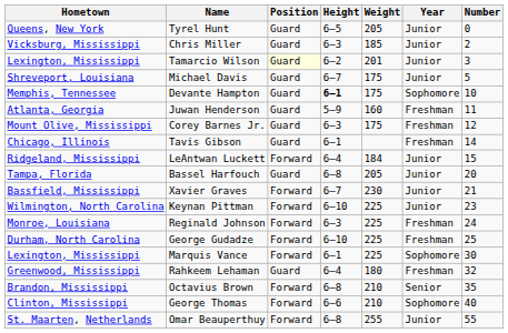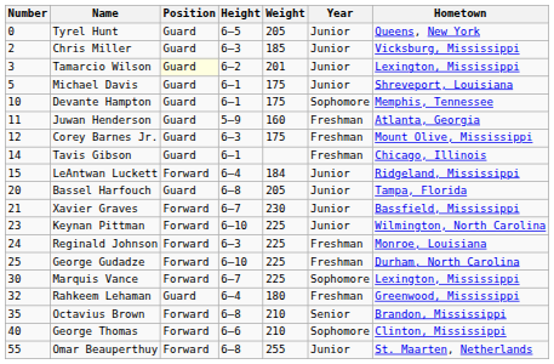 <table class="wikitable sortable" style="font-size: 95%;">
 <tr>
-<th>Hometown</th>
+<th>Number</th>
 <th>Name</th>
 <th>Position</th>
 <th>Height</th>
 <th>Weight</th>
 <th>Year</th>
-<th>Number</th>
+<th>Hometown</th>
 </tr>
 <tr>
-<td><a href='#'>Queens</a>, <a href='#'>New York</a></td>
+<td>0</td>
 <td>Tyrel Hunt</td>
 <td>Guard</td>
 <td>6–5</td>
 <td>205</td>
 <td>Junior</td>
-<td>0</td>
+<td><a href='#'>Queens</a>, <a href='#'>New York</a></td>
 </tr>
 <tr>
-<td><a href='#'>Vicksburg, Mississippi</a></td>
+<td>2</td>
 <td>Chris Miller</td>
 <td>Guard</td>
 <td>6–3</td>
 <td>185</td>
 <td>Junior</td>
-<td>2</td>
+<td><a href='#'>Vicksburg, Mississippi</a></td>
 </tr>
 <tr>
-<td><a href='#'>Lexington, Mississippi</a></td>
+<td>3</td>
 <td>Tamarcio Wilson</td>
 <td style="background: lightyellow;">Guard</td>
 <td>6–2</td>
 <td>201</td>
 <td>Junior</td>
-<td>3</td>
+<td><a href='#'>Lexington, Mississippi</a></td>
 </tr>
 <tr>
-<td><a href='#'>Shreveport, Louisiana</a></td>
+<td>5</td>
 <td>Michael Davis</td>
 <td>Guard</td>
-<td>6–7</td>
+<td>6–1</td>
 <td>175</td>
 <td>Junior</td>
-<td>5</td>
+<td><a href='#'>Shreveport, Louisiana</a></td>
 </tr>
 <tr>
-<td><a href='#'>Memphis, Tennessee</a></td>
+<td>10</td>
 <td>Devante Hampton</td>
 <td>Guard</td>
-<td><strong>6–1</strong></td>
+<td>6–1</td>
 <td>175</td>
 <td>Sophomore</td>
-<td>10</td>
+<td><a href='#'>Memphis, Tennessee</a></td>
 </tr>
 <tr>
-<td><a href='#'>Atlanta, Georgia</a></td>
+<td>11</td>
 <td>Juwan Henderson</td>
 <td>Guard</td>
 <td>5–9</td>
 <td>160</td>
 <td>Freshman</td>
-<td>11</td>
+<td><a href='#'>Atlanta, Georgia</a></td>
 </tr>
 <tr>
-<td><a href='#'>Mount Olive, Mississippi</a></td>
+<td>12</td>
 <td>Corey Barnes Jr.</td>
 <td>Guard</td>
 <td>6–3</td>
 <td>175</td>
 <td>Freshman</td>
-<td>12</td>
+<td><a href='#'>Mount Olive, Mississippi</a></td>
 </tr>
 <tr>
-<td><a href='#'>Chicago, Illinois</a></td>
+<td>14</td>
 <td>Tavis Gibson</td>
 <td>Guard</td>
 <td>6–1</td>
 <td></td>
 <td>Freshman</td>
-<td>14</td>
+<td><a href='#'>Chicago, Illinois</a></td>
 </tr>
 <tr>
-<td><a href='#'>Ridgeland, Mississippi</a></td>
+<td>15</td>
 <td>LeAntwan Luckett</td>
 <td>Forward</td>
 <td>6–4</td>
 <td>184</td>
 <td>Junior</td>
-<td>15</td>
+<td><a href='#'>Ridgeland, Mississippi</a></td>
 </tr>
 <tr>
-<td><a href='#'>Tampa, Florida</a></td>
+<td>20</td>
 <td>Bassel Harfouch</td>
 <td>Guard</td>
 <td>6–8</td>
 <td>205</td>
 <td>Junior</td>
-<td>20</td>
+<td><a href='#'>Tampa, Florida</a></td>
 </tr>
 <tr>
-<td><a href='#'>Bassfield, Mississippi</a></td>
+<td>21</td>
 <td>Xavier Graves</td>
 <td>Forward</td>
 <td>6–7</td>
 <td>230</td>
 <td>Junior</td>
-<td>21</td>
+<td><a href='#'>Bassfield, Mississippi</a></td>
 </tr>
 <tr>
-<td><a href='#'>Wilmington, North Carolina</a></td>
+<td>23</td>
 <td>Keynan Pittman</td>
 <td>Forward</td>
 <td>6–10</td>
 <td>225</td>
 <td>Junior</td>
-<td>23</td>
+<td><a href='#'>Wilmington, North Carolina</a></td>
 </tr>
 <tr>
-<td><a href='#'>Monroe, Louisiana</a></td>
+<td>24</td>
 <td>Reginald Johnson</td>
 <td>Forward</td>
 <td>6–3</td>
 <td>225</td>
 <td>Freshman</td>
-<td>24</td>
+<td><a href='#'>Monroe, Louisiana</a></td>
 </tr>
 <tr>
-<td><a href='#'>Durham, North Carolina</a></td>
+<td>25</td>
 <td>George Gudadze</td>
 <td>Forward</td>
 <td>6–10</td>
 <td>225</td>
 <td>Freshman</td>
-<td>25</td>
+<td><a href='#'>Durham, North Carolina</a></td>
 </tr>
 <tr>
-<td><a href='#'>Lexington, Mississippi</a></td>
+<td>30</td>
 <td>Marquis Vance</td>
 <td>Forward</td>
-<td>6–1</td>
+<td>6–7</td>
 <td>225</td>
 <td>Sophomore</td>
-<td>30</td>
+<td><a href='#'>Lexington, Mississippi</a></td>
 </tr>
 <tr>
-<td><a href='#'>Greenwood, Mississippi</a></td>
+<td>32</td>
 <td>Rahkeem Lehaman</td>
 <td>Guard</td>
 <td>6–4</td>
 <td>180</td>
 <td>Freshman</td>
-<td>32</td>
+<td><a href='#'>Greenwood, Mississippi</a></td>
 </tr>
 <tr>
-<td><a href='#'>Brandon, Mississippi</a></td>
+<td>35</td>
 <td>Octavius Brown</td>
 <td>Forward</td>
 <td>6–8</td>
 <td>210</td>
 <td>Senior</td>
-<td>35</td>
+<td><a href='#'>Brandon, Mississippi</a></td>
 </tr>
 <tr>
-<td><a href='#'>Clinton, Mississippi</a></td>
+<td>40</td>
 <td>George Thomas</td>
 <td>Forward</td>
 <td>6–6</td>
 <td>210</td>
 <td>Sophomore</td>
-<td>40</td>
+<td><a href='#'>Clinton, Mississippi</a></td>
 </tr>
 <tr>
-<td><a href='#'>St. Maarten</a>, <a href='#'>Netherlands</a></td>
+<td>55</td>
 <td>Omar Beauperthuy</td>
 <td>Forward</td>
 <td>6–8</td>
 <td>255</td>
 <td>Junior</td>
-<td>55</td>
+<td><a href='#'>St. Maarten</a>, <a href='#'>Netherlands</a></td>
 </tr>
 </table>
